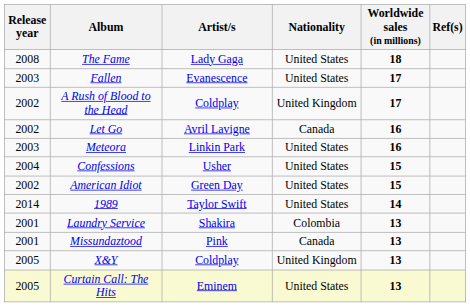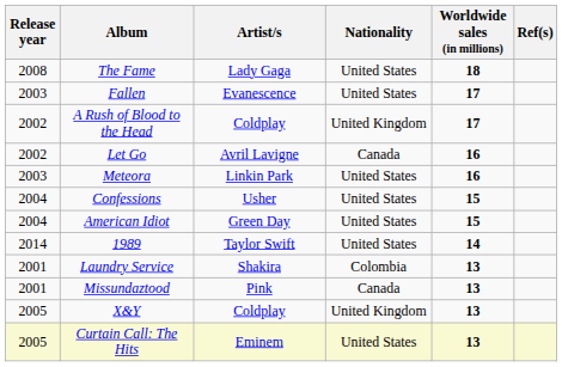 <table class="wikitable sortable" style="width:100%; text-align:center;">
 <tr>
 <th style="width:10%;">Release<br>year</th>
 <th style="width:25%;">Album</th>
 <th style="width:25%;">Artist/s</th>
 <th style="width:20%;">Nationality</th>
 <th style="width:15%;">Worldwide sales<br><small>(in millions)</small></th>
 <th style="width:1%;">Ref(s)</th>
 </tr>
 <tr>
 <td>2008</td>
 <td><em><a href='#'>The Fame</a></em></td>
 <td><a href='#'>Lady Gaga</a></td>
 <td>United States</td>
 <td><strong>18</strong></td>
 <td></td>
 </tr>
 <tr>
 <td>2003</td>
 <td><em><a href='#'>Fallen</a></em></td>
 <td><a href='#'>Evanescence</a></td>
 <td>United States</td>
 <td><strong>17</strong></td>
 <td></td>
 </tr>
 <tr>
 <td>2002</td>
 <td><em><a href='#'>A Rush of Blood to the Head</a></em></td>
 <td><a href='#'>Coldplay</a></td>
 <td>United Kingdom</td>
 <td><strong>17</strong></td>
 <td></td>
 </tr>
 <tr>
 <td>2002</td>
 <td><em><a href='#'>Let Go</a></em></td>
 <td><a href='#'>Avril Lavigne</a></td>
 <td setyle="text-align:center;">Canada</td>
 <td><strong>16</strong></td>
 <td></td>
 </tr>
 <tr>
 <td>2003</td>
 <td><em><a href='#'>Meteora</a></em></td>
 <td><a href='#'>Linkin Park</a></td>
 <td>United States</td>
 <td><strong>16</strong></td>
 <td></td>
 </tr>
 <tr>
 <td>2004</td>
 <td><em><a href='#'>Confessions</a></em></td>
 <td><a href='#'>Usher</a></td>
 <td>United States</td>
 <td><strong>15</strong></td>
 <td></td>
 </tr>
 <tr>
-<td>2002</td>
+<td>2004</td>
 <td><em><a href='#'>American Idiot</a></em></td>
 <td><a href='#'>Green Day</a></td>
 <td>United States</td>
 <td><strong>15</strong></td>
 <td></td>
 </tr>
 <tr>
 <td>2014</td>
 <td><em><a href='#'>1989</a></em></td>
 <td><a href='#'>Taylor Swift</a></td>
 <td>United States</td>
 <td><strong>14</strong></td>
 <td></td>
 </tr>
 <tr>
 <td>2001</td>
 <td><em><a href='#'>Laundry Service</a></em></td>
 <td><a href='#'>Shakira</a></td>
 <td>Colombia</td>
 <td><strong>13</strong></td>
 <td></td>
 </tr>
 <tr>
 <td>2001</td>
 <td><em><a href='#'>Missundaztood</a></em></td>
 <td><a href='#'>Pink</a></td>
 <td setyle="text-align:center;">Canada</td>
 <td><strong>13</strong></td>
 <td></td>
 </tr>
 <tr>
 <td>2005</td>
 <td><em><a href='#'>X&Y</a></em></td>
 <td><a href='#'>Coldplay</a></td>
 <td>United Kingdom</td>
 <td><strong>13</strong></td>
 <td></td>
 </tr>
 <tr style="background:#FAFAD2">
 <td>2005</td>
 <td><em><a href='#'>Curtain Call: The Hits</a></em></td>
 <td><a href='#'>Eminem</a></td>
 <td>United States</td>
 <td><strong>13</strong></td>
 <td></td>
 </tr>
 </table>
